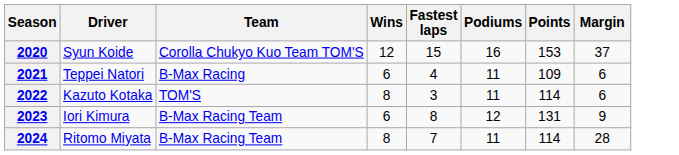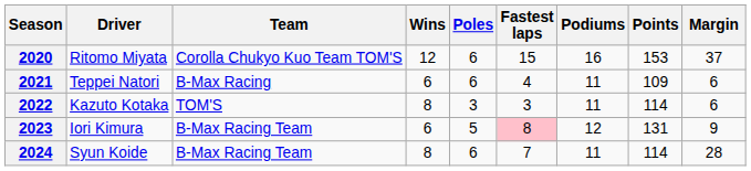 <table class="wikitable sortable" style="font-size:85%; text-align:center;">
 <tr>
 <th scope=col>Season</th>
 <th scope=col>Driver</th>
 <th scope=col>Team</th>
 <th scope="col">Wins</th>
+<th scope="col"><a href='#'>Poles</a></th>
 <th scope=col width="40">Fastest laps</th>
 <th scope="col">Podiums</th>
 <th scope="col">Points</th>
 <th scope=col width="50">Margin</th>
 </tr>
 <tr>
 <th><a href='#'>2020</a></th>
-<td align=left> <a href='#'>Syun Koide</a></td>
+<td align=left> <a href='#'>Ritomo Miyata</a></td>
 <td align=left><a href='#'>Corolla Chukyo Kuo Team TOM'S</a></td>
 <td>12</td>
+<td>6</td>
 <td>15</td>
 <td>16</td>
 <td>153</td>
 <td>37</td>
 </tr>
 <tr>
 <th><a href='#'>2021</a></th>
 <td align=left> <a href='#'>Teppei Natori</a></td>
 <td align=left><a href='#'>B-Max Racing</a></td>
+<td>6</td>
 <td>6</td>
 <td>4</td>
 <td>11</td>
 <td>109</td>
 <td>6</td>
 </tr>
 <tr>
 <th><a href='#'>2022</a></th>
 <td align=left> <a href='#'>Kazuto Kotaka</a></td>
 <td align=left><a href='#'>TOM'S</a></td>
 <td>8</td>
 <td>3</td>
+<td>3</td>
 <td>11</td>
 <td>114</td>
 <td>6</td>
 </tr>
 <tr>
 <th><a href='#'>2023</a></th>
 <td align=left> <a href='#'>Iori Kimura</a></td>
 <td align=left><a href='#'>B-Max Racing Team</a></td>
 <td>6</td>
-<td>8</td>
+<td>5</td>
+<td style="background: pink;">8</td>
 <td>12</td>
 <td>131</td>
 <td>9</td>
 </tr>
 <tr>
 <th><a href='#'>2024</a></th>
-<td align=left> <a href='#'>Ritomo Miyata</a></td>
+<td align=left> <a href='#'>Syun Koide</a></td>
 <td align=left><a href='#'>B-Max Racing Team</a></td>
 <td>8</td>
+<td>6</td>
 <td>7</td>
 <td>11</td>
 <td>114</td>
 <td>28</td>
 </tr>
 </table>
